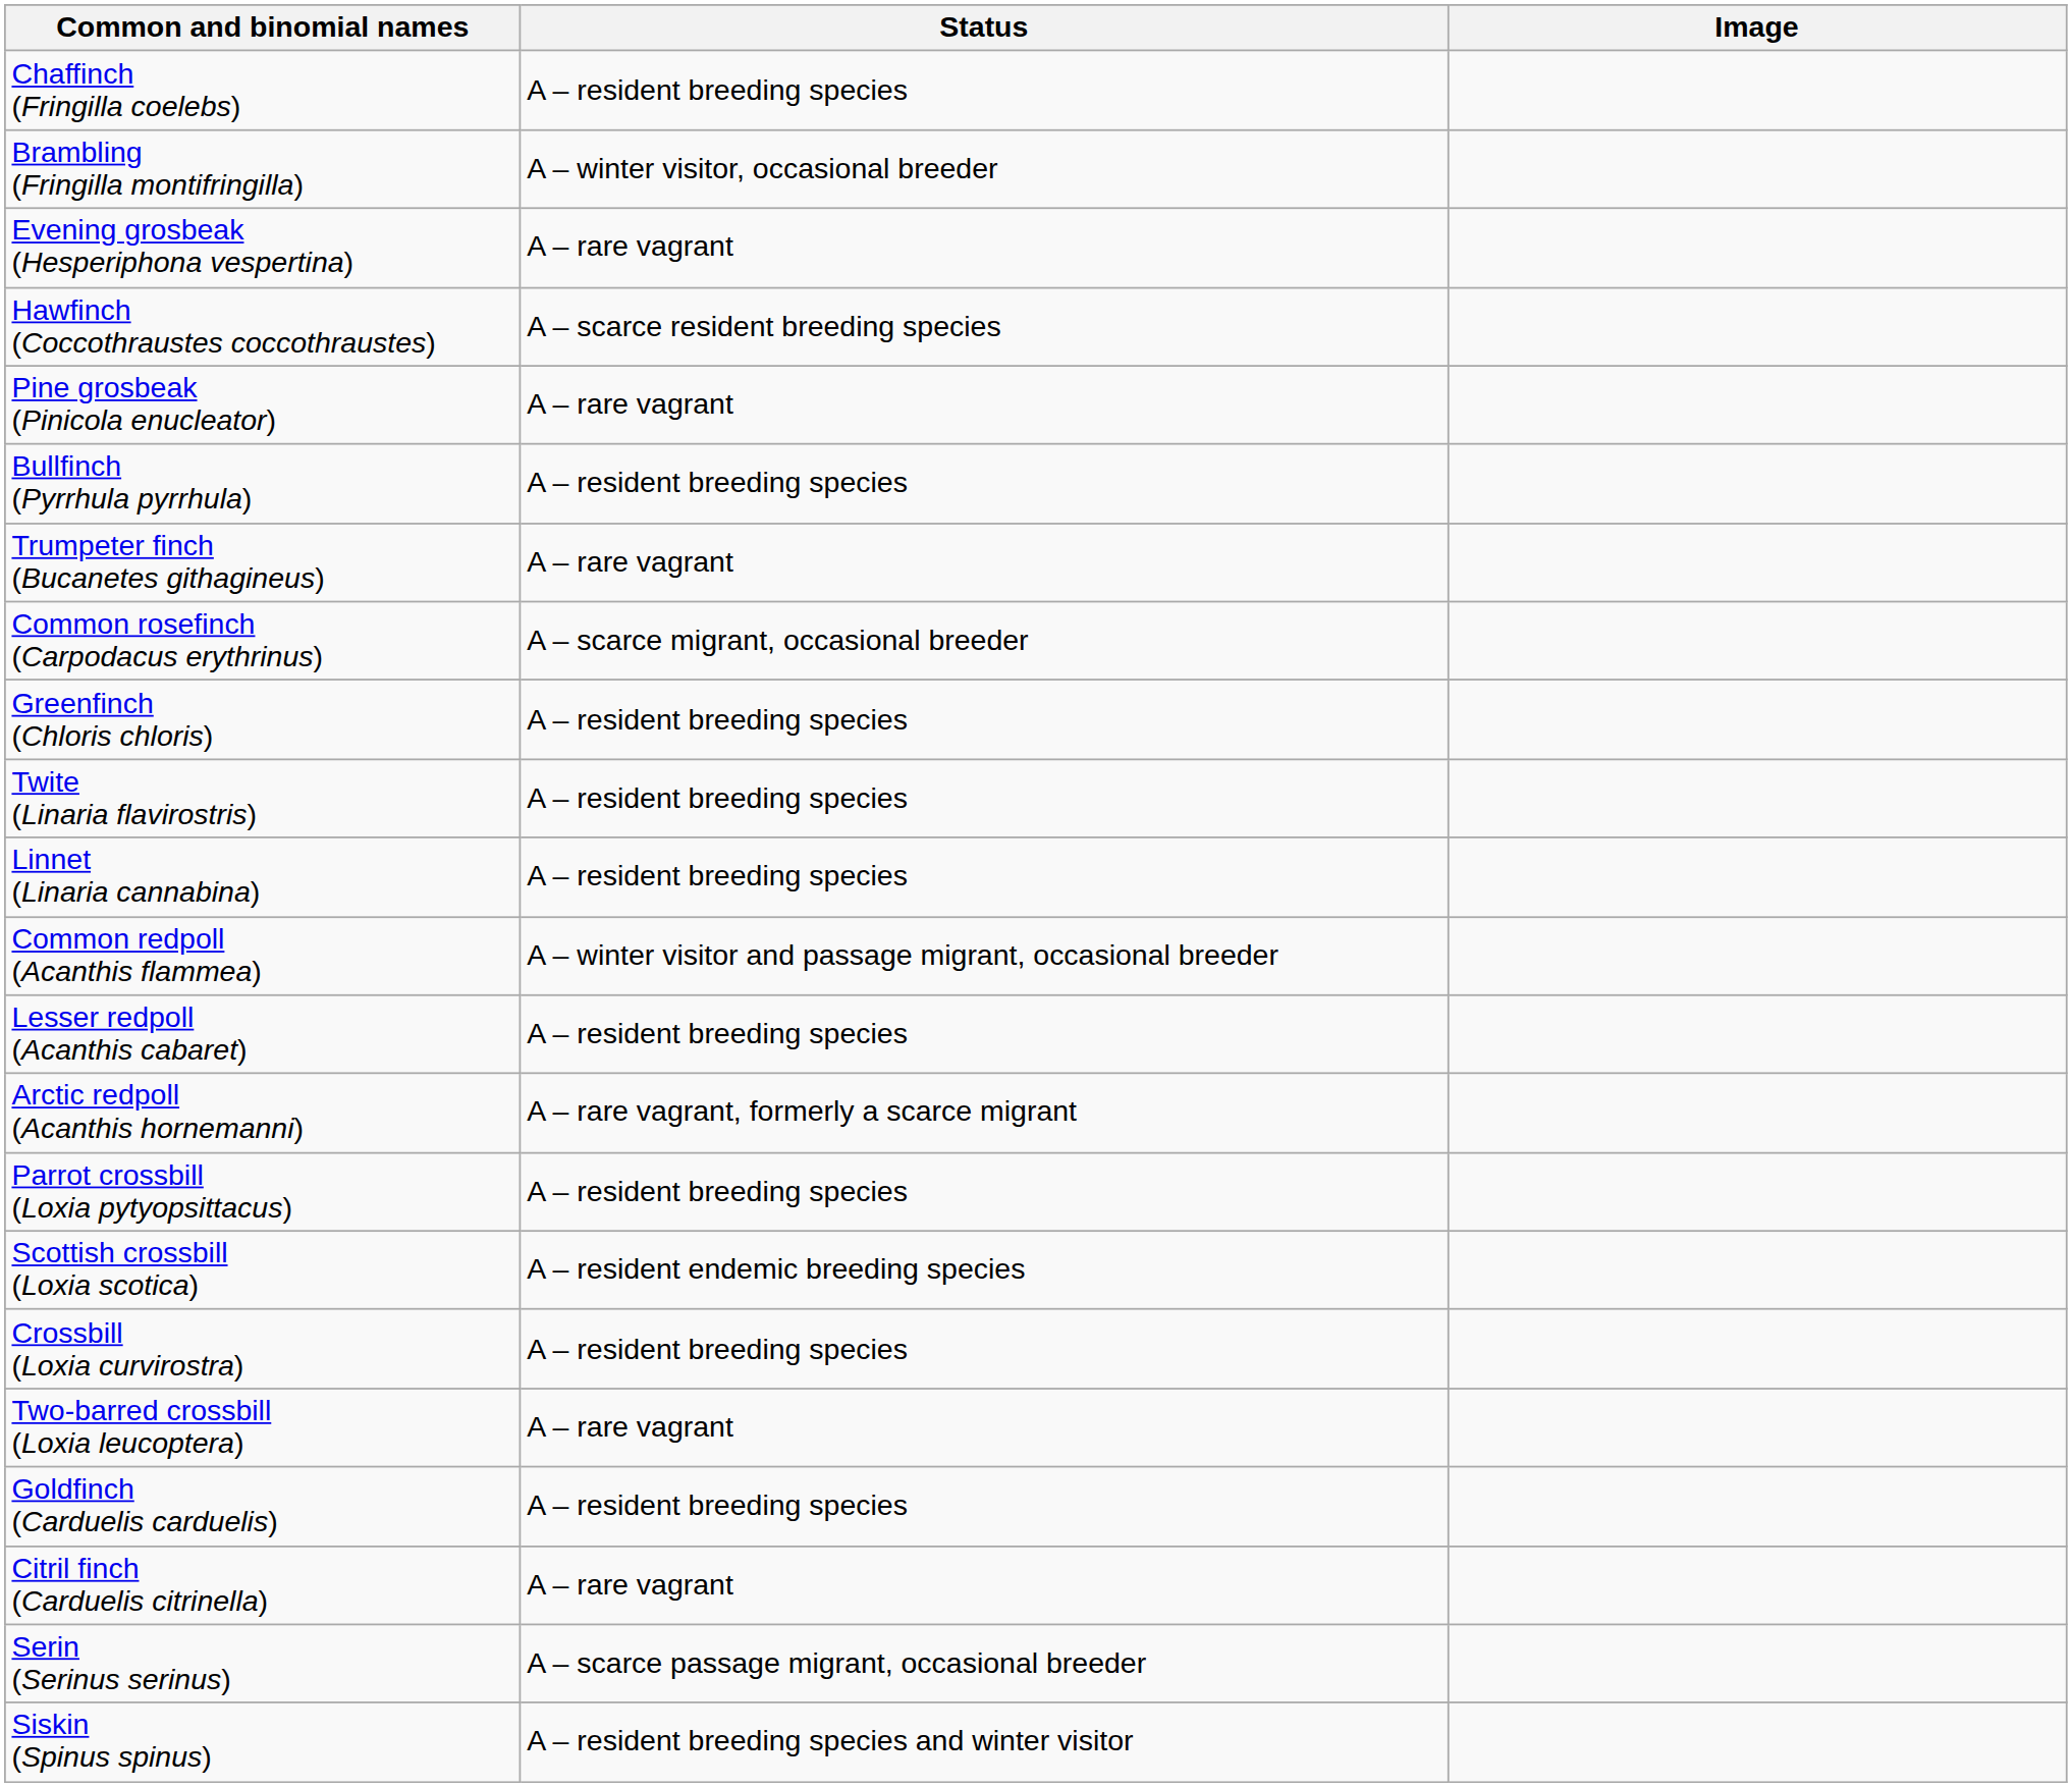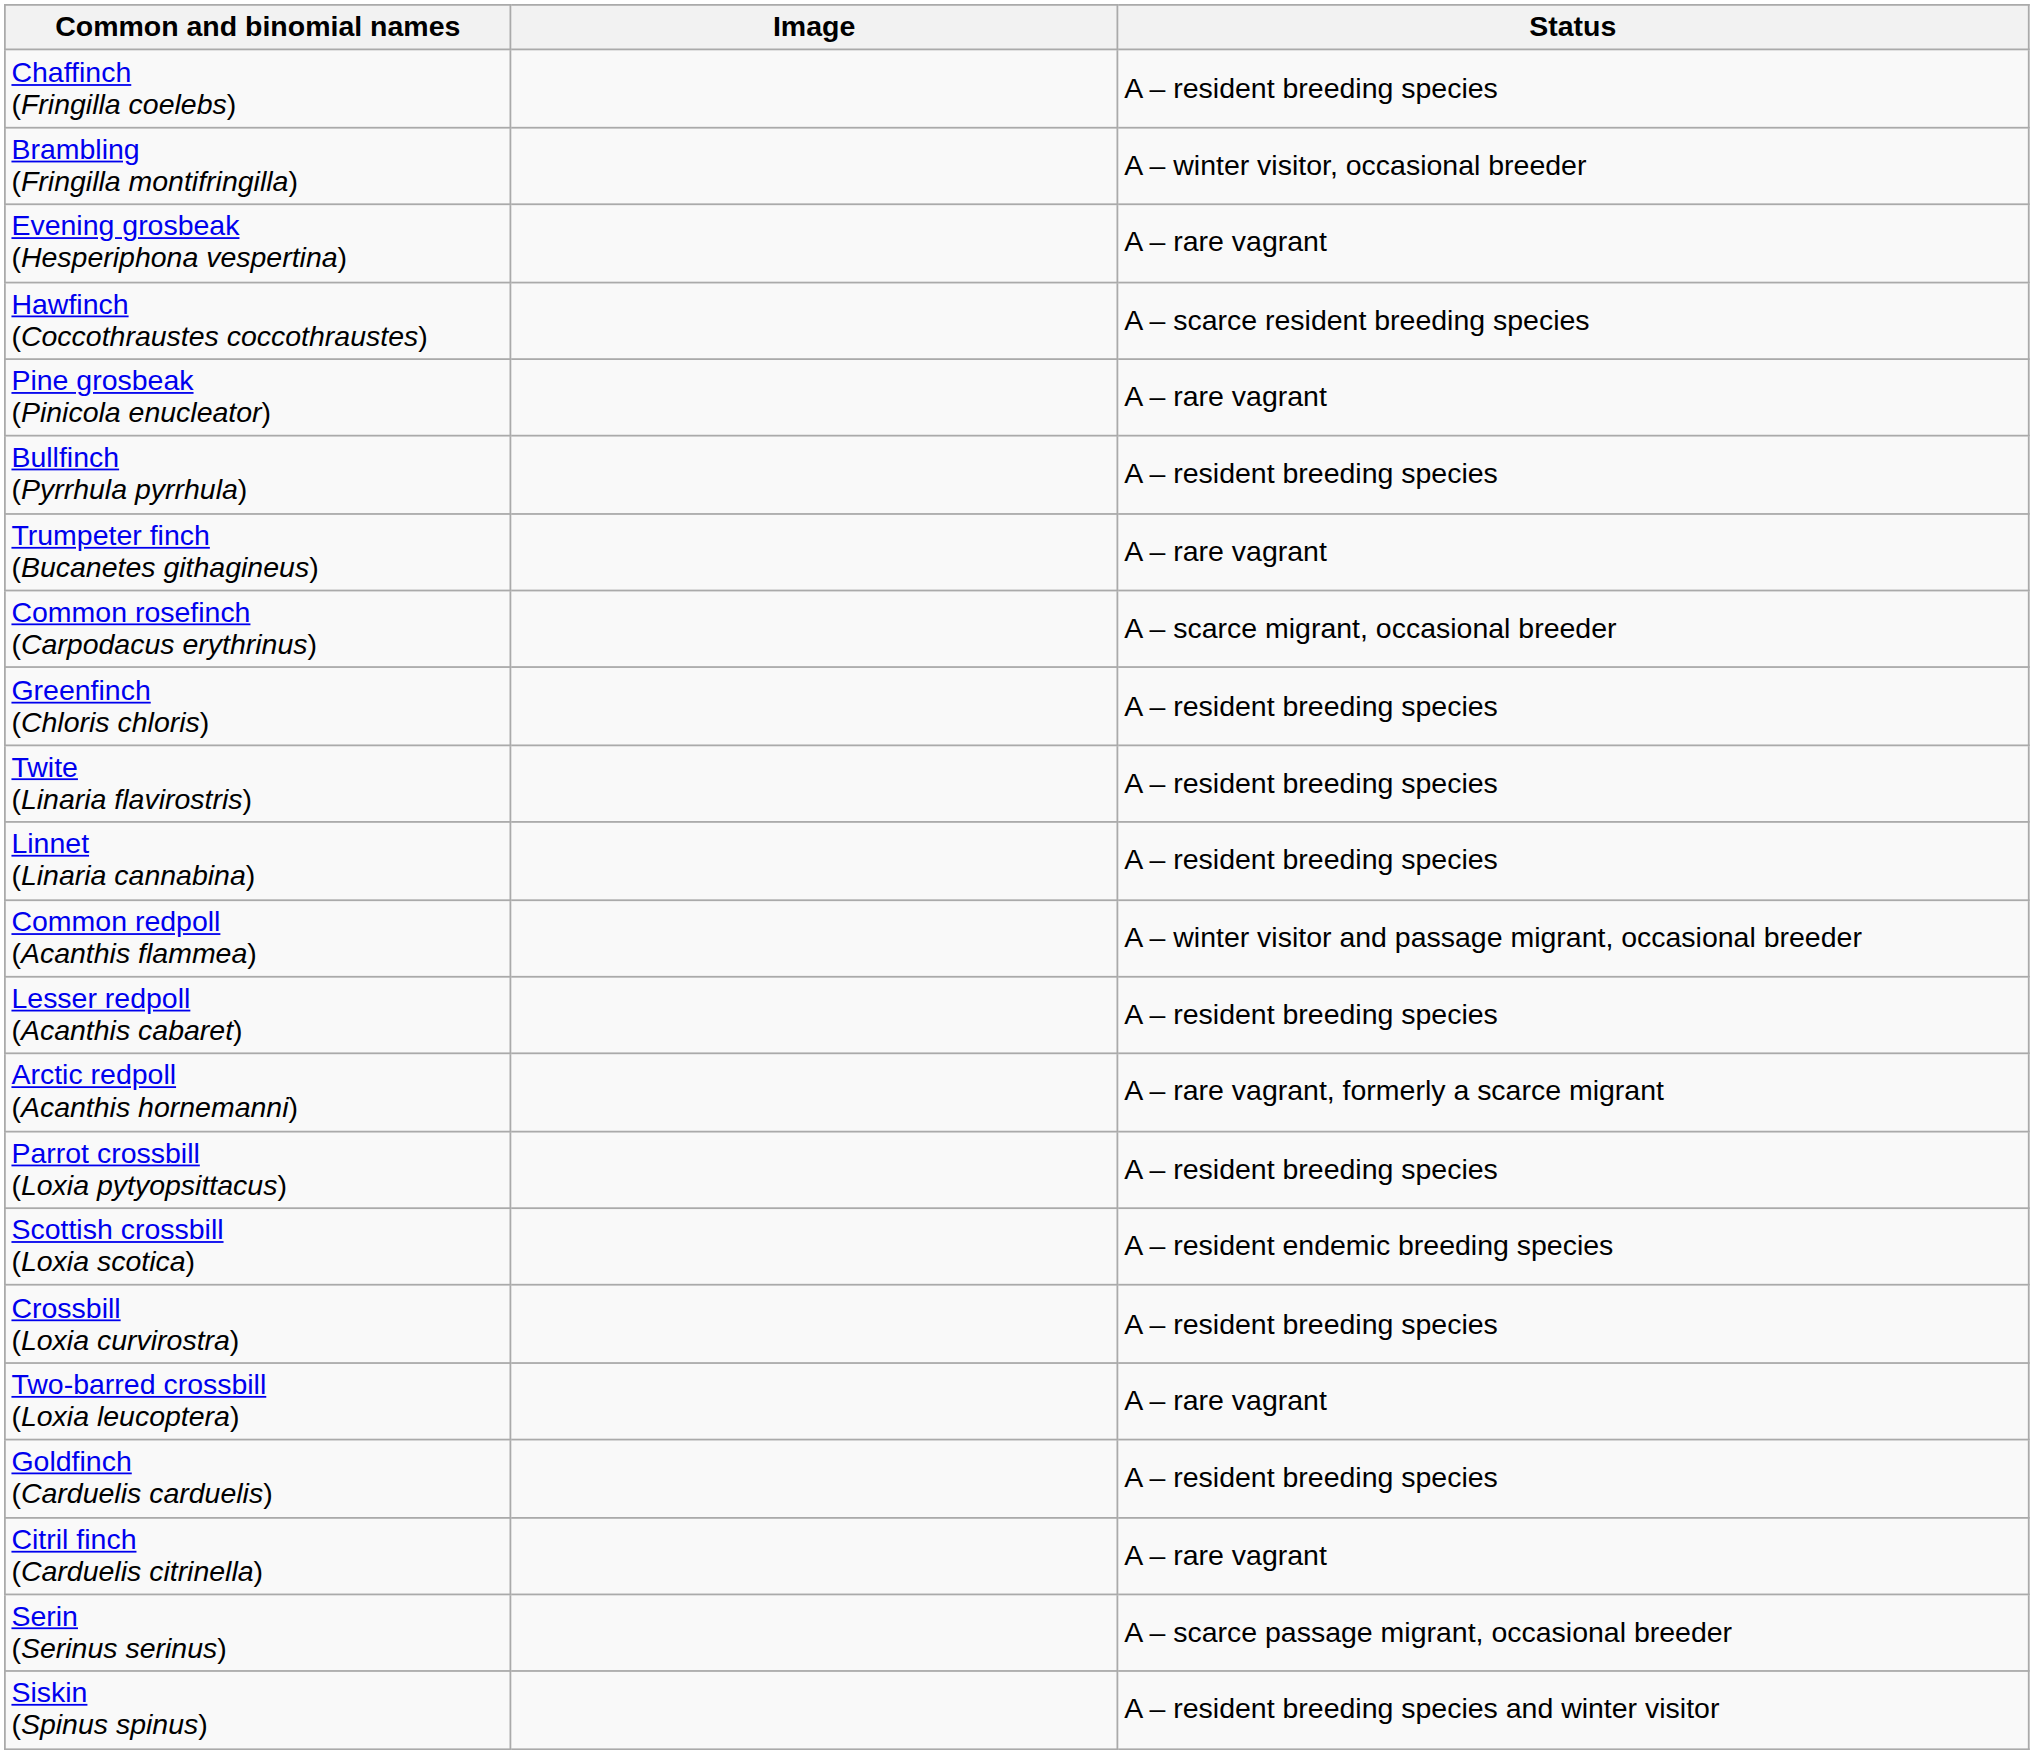 <table width=90% class="wikitable">
 <tr>
 <th width=25%>Common and binomial names</th>
+<th width=30%>Image</th>
 <th width=45%>Status</th>
-<th width=30%>Image</th>
 </tr>
 <tr>
 <td><a href='#'>Chaffinch</a><br>(<em>Fringilla coelebs</em>)</td>
+<td></td>
 <td>A – resident breeding species</td>
-<td></td>
 </tr>
 <tr>
 <td><a href='#'>Brambling</a><br>(<em>Fringilla montifringilla</em>)</td>
+<td></td>
 <td>A – winter visitor, occasional breeder</td>
-<td></td>
 </tr>
 <tr>
 <td><a href='#'>Evening grosbeak</a><br>(<em>Hesperiphona vespertina</em>)</td>
+<td></td>
 <td>A – rare vagrant</td>
-<td></td>
 </tr>
 <tr>
 <td><a href='#'>Hawfinch</a><br>(<em>Coccothraustes coccothraustes</em>)</td>
+<td></td>
 <td>A – scarce resident breeding species</td>
-<td></td>
 </tr>
 <tr>
 <td><a href='#'>Pine grosbeak</a><br>(<em>Pinicola enucleator</em>)</td>
+<td></td>
 <td>A – rare vagrant</td>
-<td></td>
 </tr>
 <tr>
 <td><a href='#'>Bullfinch</a><br>(<em>Pyrrhula pyrrhula</em>)</td>
+<td></td>
 <td>A – resident breeding species</td>
-<td></td>
 </tr>
 <tr>
 <td><a href='#'>Trumpeter finch</a><br>(<em>Bucanetes githagineus</em>)</td>
+<td></td>
 <td>A – rare vagrant</td>
-<td></td>
 </tr>
 <tr>
 <td><a href='#'>Common rosefinch</a><br>(<em>Carpodacus erythrinus</em>)</td>
+<td></td>
 <td>A – scarce migrant, occasional breeder</td>
-<td></td>
 </tr>
 <tr>
 <td><a href='#'>Greenfinch</a><br>(<em>Chloris chloris</em>)</td>
+<td></td>
 <td>A – resident breeding species</td>
-<td></td>
 </tr>
 <tr>
 <td><a href='#'>Twite</a><br>(<em>Linaria flavirostris</em>)</td>
+<td></td>
 <td>A – resident breeding species</td>
-<td></td>
 </tr>
 <tr>
 <td><a href='#'>Linnet</a><br>(<em>Linaria cannabina</em>)</td>
+<td></td>
 <td>A – resident breeding species</td>
-<td></td>
 </tr>
 <tr>
 <td><a href='#'>Common redpoll</a><br>(<em>Acanthis flammea</em>)</td>
+<td></td>
 <td>A – winter visitor and passage migrant, occasional breeder</td>
-<td></td>
 </tr>
 <tr>
 <td><a href='#'>Lesser redpoll</a><br>(<em>Acanthis cabaret</em>)</td>
+<td></td>
 <td>A – resident breeding species</td>
-<td></td>
 </tr>
 <tr>
 <td><a href='#'>Arctic redpoll</a><br>(<em>Acanthis hornemanni</em>)</td>
+<td></td>
 <td>A – rare vagrant, formerly a scarce migrant</td>
-<td></td>
 </tr>
 <tr>
 <td><a href='#'>Parrot crossbill</a><br>(<em>Loxia pytyopsittacus</em>)</td>
+<td></td>
 <td>A – resident breeding species</td>
-<td></td>
 </tr>
 <tr>
 <td><a href='#'>Scottish crossbill</a><br>(<em>Loxia scotica</em>)</td>
+<td></td>
 <td>A – resident endemic breeding species</td>
-<td></td>
 </tr>
 <tr>
 <td><a href='#'>Crossbill</a><br>(<em>Loxia curvirostra</em>)</td>
+<td></td>
 <td>A – resident breeding species</td>
-<td></td>
 </tr>
 <tr>
 <td><a href='#'>Two-barred crossbill</a><br>(<em>Loxia leucoptera</em>)</td>
+<td></td>
 <td>A – rare vagrant</td>
-<td></td>
 </tr>
 <tr>
 <td><a href='#'>Goldfinch</a><br>(<em>Carduelis carduelis</em>)</td>
+<td></td>
 <td>A – resident breeding species</td>
-<td></td>
 </tr>
 <tr>
 <td><a href='#'>Citril finch</a><br>(<em>Carduelis citrinella</em>)</td>
+<td></td>
 <td>A – rare vagrant</td>
-<td></td>
 </tr>
 <tr>
 <td><a href='#'>Serin</a><br>(<em>Serinus serinus</em>)</td>
+<td></td>
 <td>A – scarce passage migrant, occasional breeder</td>
-<td></td>
 </tr>
 <tr>
 <td><a href='#'>Siskin</a><br>(<em>Spinus spinus</em>)</td>
+<td></td>
 <td>A – resident breeding species and winter visitor</td>
-<td></td>
 </tr>
 </table>
